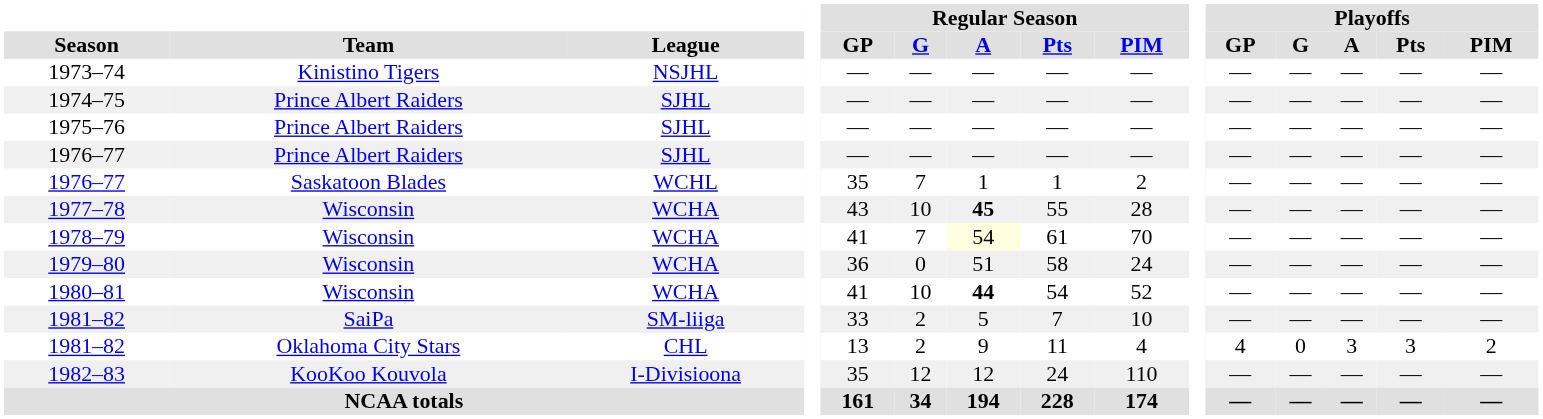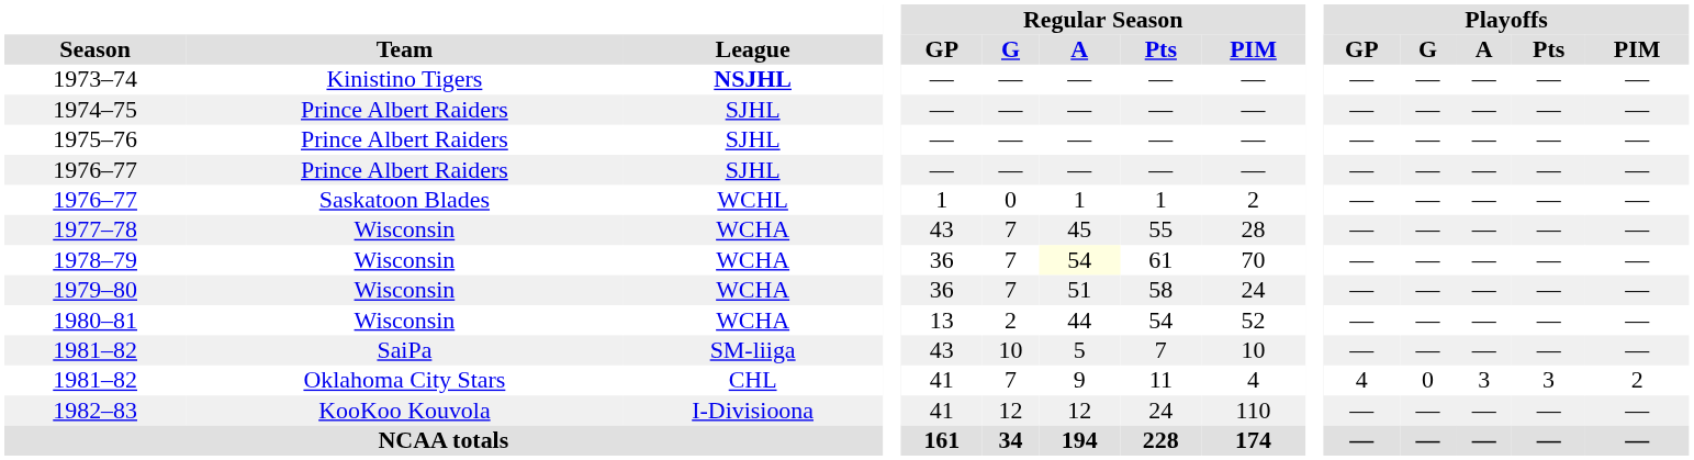 <table border="0" cellpadding="1" cellspacing="0" style="text-align:center; width:70em">
 <tr bgcolor="#e0e0e0">
 <th colspan="3"  bgcolor="#ffffff"> </th>
 <th rowspan="99" bgcolor="#ffffff"> </th>
 <th colspan="5">Regular Season</th>
 <th rowspan="99" bgcolor="#ffffff"> </th>
 <th colspan="5">Playoffs</th>
 </tr>
 <tr bgcolor="#e0e0e0">
 <th>Season</th>
 <th>Team</th>
 <th>League</th>
 <th>GP</th>
 <th><a href='#'>G</a></th>
 <th><a href='#'>A</a></th>
 <th><a href='#'>Pts</a></th>
 <th><a href='#'>PIM</a></th>
 <th>GP</th>
 <th>G</th>
 <th>A</th>
 <th>Pts</th>
 <th>PIM</th>
 </tr>
 <tr>
 <td>1973–74</td>
 <td><a href='#'>Kinistino Tigers</a></td>
-<td><a href='#'>NSJHL</a></td>
+<td><strong><a href='#'>NSJHL</a></strong></td>
 <td>—</td>
 <td>—</td>
 <td>—</td>
 <td>—</td>
 <td>—</td>
 <td>—</td>
 <td>—</td>
 <td>—</td>
 <td>—</td>
 <td>—</td>
 </tr>
 <tr bgcolor="f0f0f0">
 <td>1974–75</td>
 <td><a href='#'>Prince Albert Raiders</a></td>
 <td><a href='#'>SJHL</a></td>
 <td>—</td>
 <td>—</td>
 <td>—</td>
 <td>—</td>
 <td>—</td>
 <td>—</td>
 <td>—</td>
 <td>—</td>
 <td>—</td>
 <td>—</td>
 </tr>
 <tr>
 <td>1975–76</td>
 <td><a href='#'>Prince Albert Raiders</a></td>
 <td><a href='#'>SJHL</a></td>
 <td>—</td>
 <td>—</td>
 <td>—</td>
 <td>—</td>
 <td>—</td>
 <td>—</td>
 <td>—</td>
 <td>—</td>
 <td>—</td>
 <td>—</td>
 </tr>
 <tr bgcolor="f0f0f0">
 <td>1976–77</td>
 <td><a href='#'>Prince Albert Raiders</a></td>
 <td><a href='#'>SJHL</a></td>
 <td>—</td>
 <td>—</td>
 <td>—</td>
 <td>—</td>
 <td>—</td>
 <td>—</td>
 <td>—</td>
 <td>—</td>
 <td>—</td>
 <td>—</td>
 </tr>
 <tr>
 <td><a href='#'>1976–77</a></td>
 <td><a href='#'>Saskatoon Blades</a></td>
 <td><a href='#'>WCHL</a></td>
-<td>35</td>
-<td>7</td>
+<td>1</td>
+<td>0</td>
 <td>1</td>
 <td>1</td>
 <td>2</td>
 <td>—</td>
 <td>—</td>
 <td>—</td>
 <td>—</td>
 <td>—</td>
 </tr>
 <tr bgcolor="f0f0f0">
 <td><a href='#'>1977–78</a></td>
 <td><a href='#'>Wisconsin</a></td>
 <td><a href='#'>WCHA</a></td>
 <td>43</td>
-<td>10</td>
-<td><strong>45</strong></td>
+<td>7</td>
+<td>45</td>
 <td>55</td>
 <td>28</td>
 <td>—</td>
 <td>—</td>
 <td>—</td>
 <td>—</td>
 <td>—</td>
 </tr>
 <tr>
 <td><a href='#'>1978–79</a></td>
 <td><a href='#'>Wisconsin</a></td>
 <td><a href='#'>WCHA</a></td>
-<td>41</td>
+<td>36</td>
 <td>7</td>
 <td style="background: lightyellow;">54</td>
 <td>61</td>
 <td>70</td>
 <td>—</td>
 <td>—</td>
 <td>—</td>
 <td>—</td>
 <td>—</td>
 </tr>
 <tr bgcolor="f0f0f0">
 <td><a href='#'>1979–80</a></td>
 <td><a href='#'>Wisconsin</a></td>
 <td><a href='#'>WCHA</a></td>
 <td>36</td>
-<td>0</td>
+<td>7</td>
 <td>51</td>
 <td>58</td>
 <td>24</td>
 <td>—</td>
 <td>—</td>
 <td>—</td>
 <td>—</td>
 <td>—</td>
 </tr>
 <tr>
 <td><a href='#'>1980–81</a></td>
 <td><a href='#'>Wisconsin</a></td>
 <td><a href='#'>WCHA</a></td>
-<td>41</td>
-<td>10</td>
-<td><strong>44</strong></td>
+<td>13</td>
+<td>2</td>
+<td>44</td>
 <td>54</td>
 <td>52</td>
 <td>—</td>
 <td>—</td>
 <td>—</td>
 <td>—</td>
 <td>—</td>
 </tr>
 <tr bgcolor="f0f0f0">
 <td><a href='#'>1981–82</a></td>
 <td><a href='#'>SaiPa</a></td>
 <td><a href='#'>SM-liiga</a></td>
-<td>33</td>
-<td>2</td>
+<td>43</td>
+<td>10</td>
 <td>5</td>
 <td>7</td>
 <td>10</td>
 <td>—</td>
 <td>—</td>
 <td>—</td>
 <td>—</td>
 <td>—</td>
 </tr>
 <tr>
 <td><a href='#'>1981–82</a></td>
 <td><a href='#'>Oklahoma City Stars</a></td>
 <td><a href='#'>CHL</a></td>
-<td>13</td>
-<td>2</td>
+<td>41</td>
+<td>7</td>
 <td>9</td>
 <td>11</td>
 <td>4</td>
 <td>4</td>
 <td>0</td>
 <td>3</td>
 <td>3</td>
 <td>2</td>
 </tr>
 <tr bgcolor="f0f0f0">
 <td><a href='#'>1982–83</a></td>
 <td><a href='#'>KooKoo Kouvola</a></td>
 <td><a href='#'>I-Divisioona</a></td>
-<td>35</td>
+<td>41</td>
 <td>12</td>
 <td>12</td>
 <td>24</td>
 <td>110</td>
 <td>—</td>
 <td>—</td>
 <td>—</td>
 <td>—</td>
 <td>—</td>
 </tr>
 <tr bgcolor="#e0e0e0">
 <th colspan="3">NCAA totals</th>
 <th>161</th>
 <th>34</th>
 <th>194</th>
 <th>228</th>
 <th>174</th>
 <th>—</th>
 <th>—</th>
 <th>—</th>
 <th>—</th>
 <th>—</th>
 </tr>
 </table>
